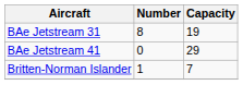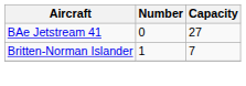 <table class="wikitable">
 <tr bgcolor=>
 <th>Aircraft</th>
 <th>Number</th>
 <th>Capacity</th>
 </tr>
 <tr>
-<td><a href='#'>BAe Jetstream 31</a></td>
-<td>8</td>
-<td>19</td>
-</tr>
-<tr>
 <td><a href='#'>BAe Jetstream 41</a></td>
 <td>0</td>
-<td>29</td>
+<td>27</td>
 </tr>
 <tr>
 <td><a href='#'>Britten-Norman Islander</a></td>
 <td>1</td>
 <td>7</td>
 </tr>
 <tr>
 </tr>
 </table>
